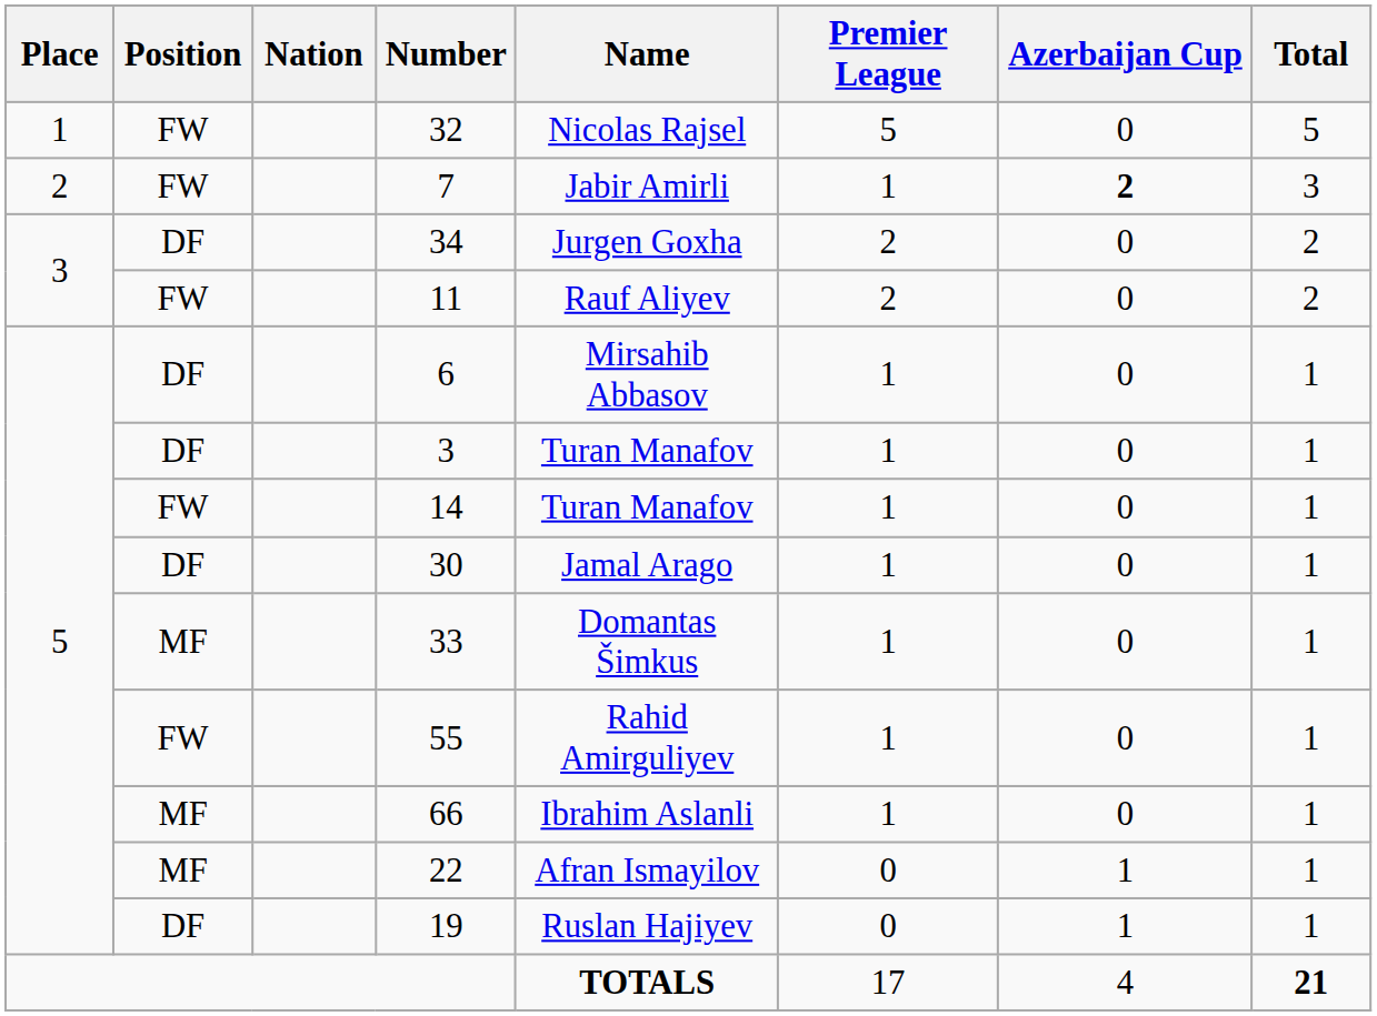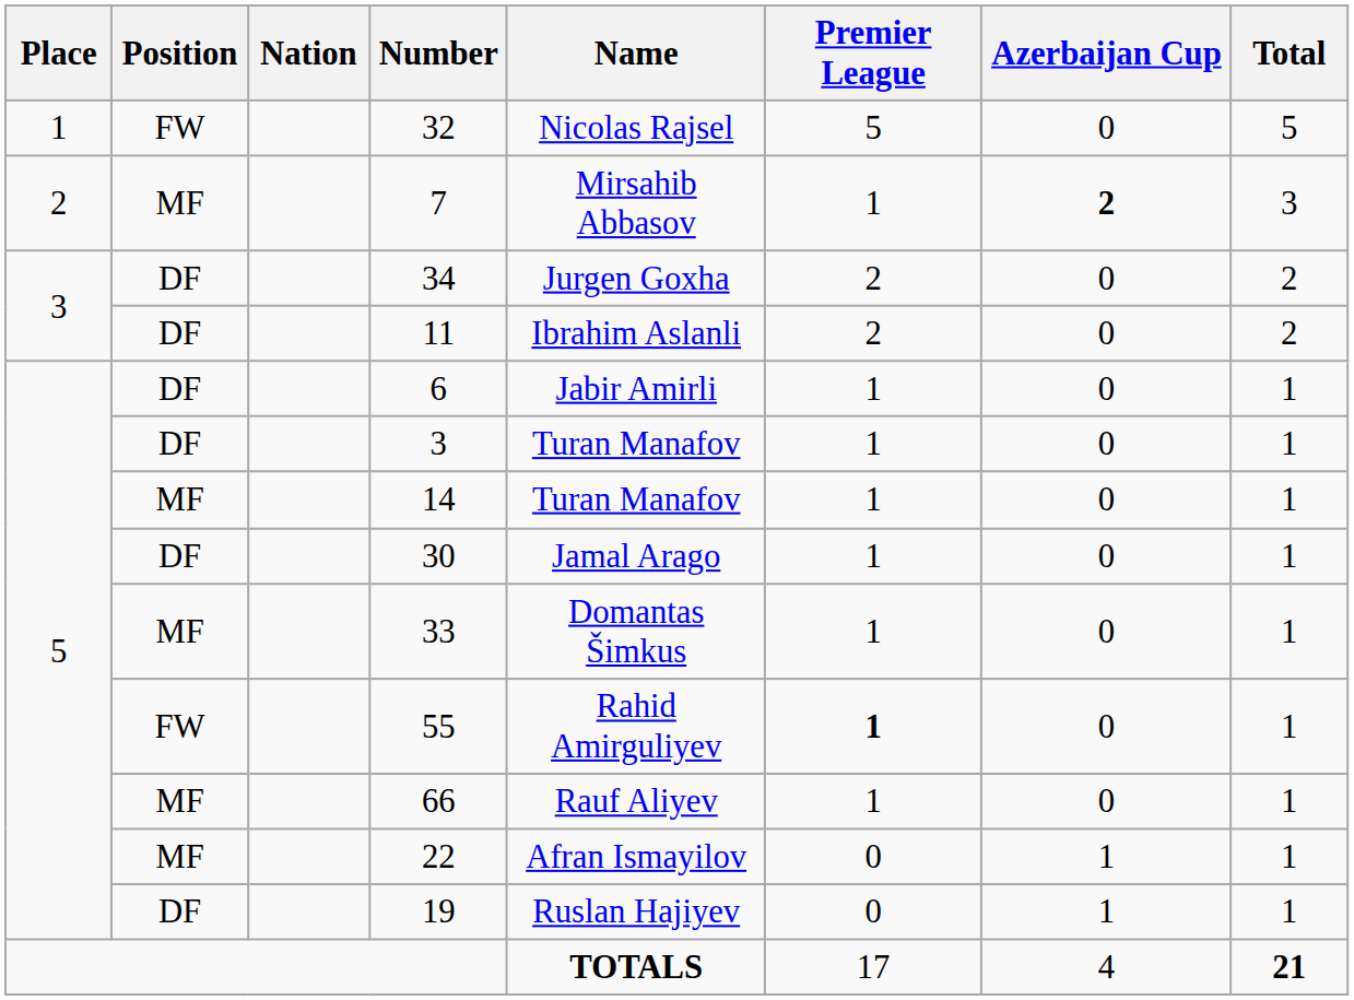 <table class="wikitable" style="font-size: 95%; text-align: center;">
 <tr>
 <th width=60>Place</th>
 <th width=60>Position</th>
 <th width=60>Nation</th>
 <th width=60>Number</th>
 <th width=200>Name</th>
 <th width=200><a href='#'>Premier League</a></th>
 <th width=200><a href='#'>Azerbaijan Cup</a></th>
 <th width=80><strong>Total</strong></th>
 </tr>
 <tr>
 <td>1</td>
 <td>FW</td>
 <td></td>
 <td>32</td>
 <td><a href='#'>Nicolas Rajsel</a></td>
 <td>5</td>
 <td>0</td>
 <td>5</td>
 </tr>
 <tr>
 <td>2</td>
-<td>FW</td>
+<td>MF</td>
 <td></td>
 <td>7</td>
-<td><a href='#'>Jabir Amirli</a></td>
+<td><a href='#'>Mirsahib Abbasov</a></td>
 <td>1</td>
 <td><strong>2</strong></td>
 <td>3</td>
 </tr>
 <tr>
 <td rowspan="2">3</td>
 <td>DF</td>
 <td></td>
 <td>34</td>
 <td><a href='#'>Jurgen Goxha</a></td>
 <td>2</td>
 <td>0</td>
 <td>2</td>
 </tr>
 <tr>
-<td>FW</td>
+<td>DF</td>
 <td></td>
 <td>11</td>
-<td><a href='#'>Rauf Aliyev</a></td>
+<td><a href='#'>Ibrahim Aslanli</a></td>
 <td>2</td>
 <td>0</td>
 <td>2</td>
 </tr>
 <tr>
 <td rowspan="9">5</td>
 <td>DF</td>
 <td></td>
 <td>6</td>
-<td><a href='#'>Mirsahib Abbasov</a></td>
+<td><a href='#'>Jabir Amirli</a></td>
 <td>1</td>
 <td>0</td>
 <td>1</td>
 </tr>
 <tr>
 <td>DF</td>
 <td></td>
 <td>3</td>
 <td><a href='#'>Turan Manafov</a></td>
 <td>1</td>
 <td>0</td>
 <td>1</td>
 </tr>
 <tr>
-<td>FW</td>
+<td>MF</td>
 <td></td>
 <td>14</td>
 <td><a href='#'>Turan Manafov</a></td>
 <td>1</td>
 <td>0</td>
 <td>1</td>
 </tr>
 <tr>
 <td>DF</td>
 <td></td>
 <td>30</td>
 <td><a href='#'>Jamal Arago</a></td>
 <td>1</td>
 <td>0</td>
 <td>1</td>
 </tr>
 <tr>
 <td>MF</td>
 <td></td>
 <td>33</td>
 <td><a href='#'>Domantas Šimkus</a></td>
 <td>1</td>
 <td>0</td>
 <td>1</td>
 </tr>
 <tr>
 <td>FW</td>
 <td></td>
 <td>55</td>
 <td><a href='#'>Rahid Amirguliyev</a></td>
-<td>1</td>
+<td><strong>1</strong></td>
 <td>0</td>
 <td>1</td>
 </tr>
 <tr>
 <td>MF</td>
 <td></td>
 <td>66</td>
-<td><a href='#'>Ibrahim Aslanli</a></td>
+<td><a href='#'>Rauf Aliyev</a></td>
 <td>1</td>
 <td>0</td>
 <td>1</td>
 </tr>
 <tr>
 <td>MF</td>
 <td></td>
 <td>22</td>
 <td><a href='#'>Afran Ismayilov</a></td>
 <td>0</td>
 <td>1</td>
 <td>1</td>
 </tr>
 <tr>
 <td>DF</td>
 <td></td>
 <td>19</td>
 <td><a href='#'>Ruslan Hajiyev</a></td>
 <td>0</td>
 <td>1</td>
 <td>1</td>
 </tr>
 <tr>
 <td colspan="4"></td>
 <td><strong>TOTALS</strong></td>
 <td>17</td>
 <td>4</td>
 <td><strong>21</strong></td>
 </tr>
 </table>
